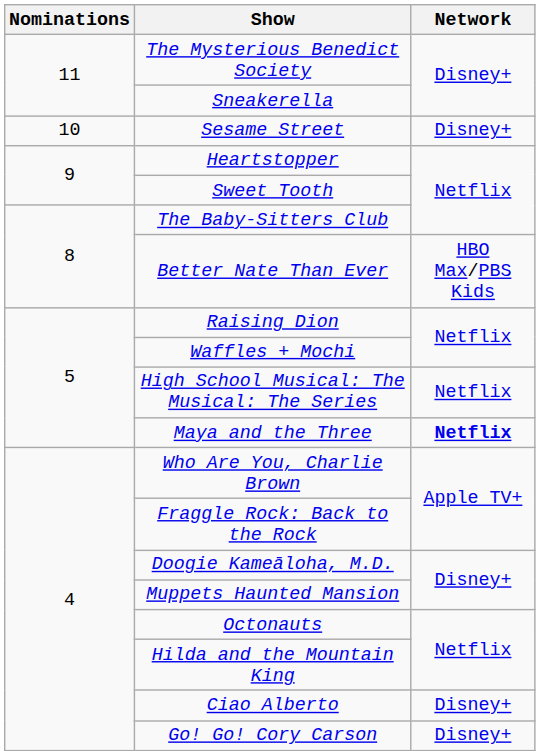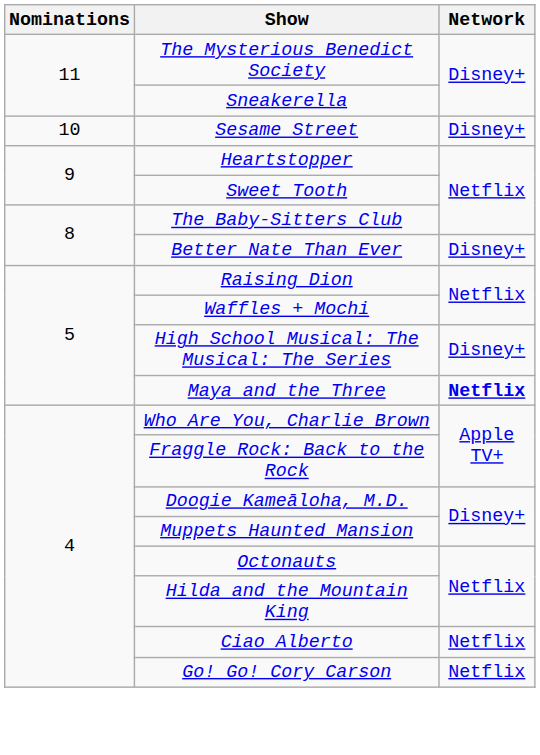 <table class="wikitable sortable" style="text-align: center; max-width:29em">
 <tr>
 <th scope="col">Nominations</th>
 <th scope="col">Show</th>
 <th scope="col">Network</th>
 </tr>
 <tr>
 <td scope="row" rowspan=2>11</td>
 <td><em><a href='#'>The Mysterious Benedict Society</a></em></td>
 <td rowspan=2><a href='#'>Disney+</a></td>
 </tr>
 <tr>
 <td><em><a href='#'>Sneakerella</a></em></td>
 </tr>
 <tr>
 <td>10</td>
 <td><em><a href='#'>Sesame Street</a></em></td>
 <td><a href='#'>Disney+</a></td>
 </tr>
 <tr>
 <td rowspan=2>9</td>
 <td><em><a href='#'>Heartstopper</a></em></td>
 <td rowspan=3><a href='#'>Netflix</a></td>
 </tr>
 <tr>
 <td><em><a href='#'>Sweet Tooth</a></em></td>
 </tr>
 <tr>
 <td rowspan=2>8</td>
 <td><em><a href='#'>The Baby-Sitters Club</a></em></td>
 </tr>
 <tr>
 <td><em><a href='#'>Better Nate Than Ever</a></em></td>
-<td><a href='#'>HBO Max</a>/<a href='#'>PBS Kids</a></td>
+<td><a href='#'>Disney+</a></td>
 </tr>
 <tr>
 <td rowspan="4">5</td>
 <td><em><a href='#'>Raising Dion</a></em></td>
 <td rowspan=2><a href='#'>Netflix</a></td>
 </tr>
 <tr>
 <td><em><a href='#'>Waffles + Mochi</a></em></td>
 </tr>
 <tr>
 <td><em><a href='#'>High School Musical: The Musical: The Series</a></em></td>
-<td><a href='#'>Netflix</a></td>
+<td><a href='#'>Disney+</a></td>
 </tr>
 <tr>
 <td><em><a href='#'>Maya and the Three</a></em></td>
 <td><strong><a href='#'>Netflix</a></strong></td>
 </tr>
 <tr>
 <td rowspan="8">4</td>
 <td><em><a href='#'>Who Are You, Charlie Brown</a></em></td>
 <td rowspan=2><a href='#'>Apple TV+</a></td>
 </tr>
 <tr>
 <td><em><a href='#'>Fraggle Rock: Back to the Rock</a></em></td>
 </tr>
 <tr>
 <td><em><a href='#'>Doogie Kameāloha, M.D.</a></em></td>
 <td rowspan=2><a href='#'>Disney+</a></td>
 </tr>
 <tr>
 <td><em><a href='#'>Muppets Haunted Mansion</a></em></td>
 </tr>
 <tr>
 <td><em><a href='#'>Octonauts</a></em></td>
 <td rowspan="2"><a href='#'>Netflix</a></td>
 </tr>
 <tr>
 <td><em><a href='#'>Hilda and the Mountain King</a></em></td>
 </tr>
 <tr>
 <td><em><a href='#'>Ciao Alberto</a></em></td>
-<td><a href='#'>Disney+</a></td>
+<td><a href='#'>Netflix</a></td>
 </tr>
 <tr>
 <td><em><a href='#'>Go! Go! Cory Carson</a></em></td>
-<td><a href='#'>Disney+</a></td>
+<td><a href='#'>Netflix</a></td>
 </tr>
 </table>
